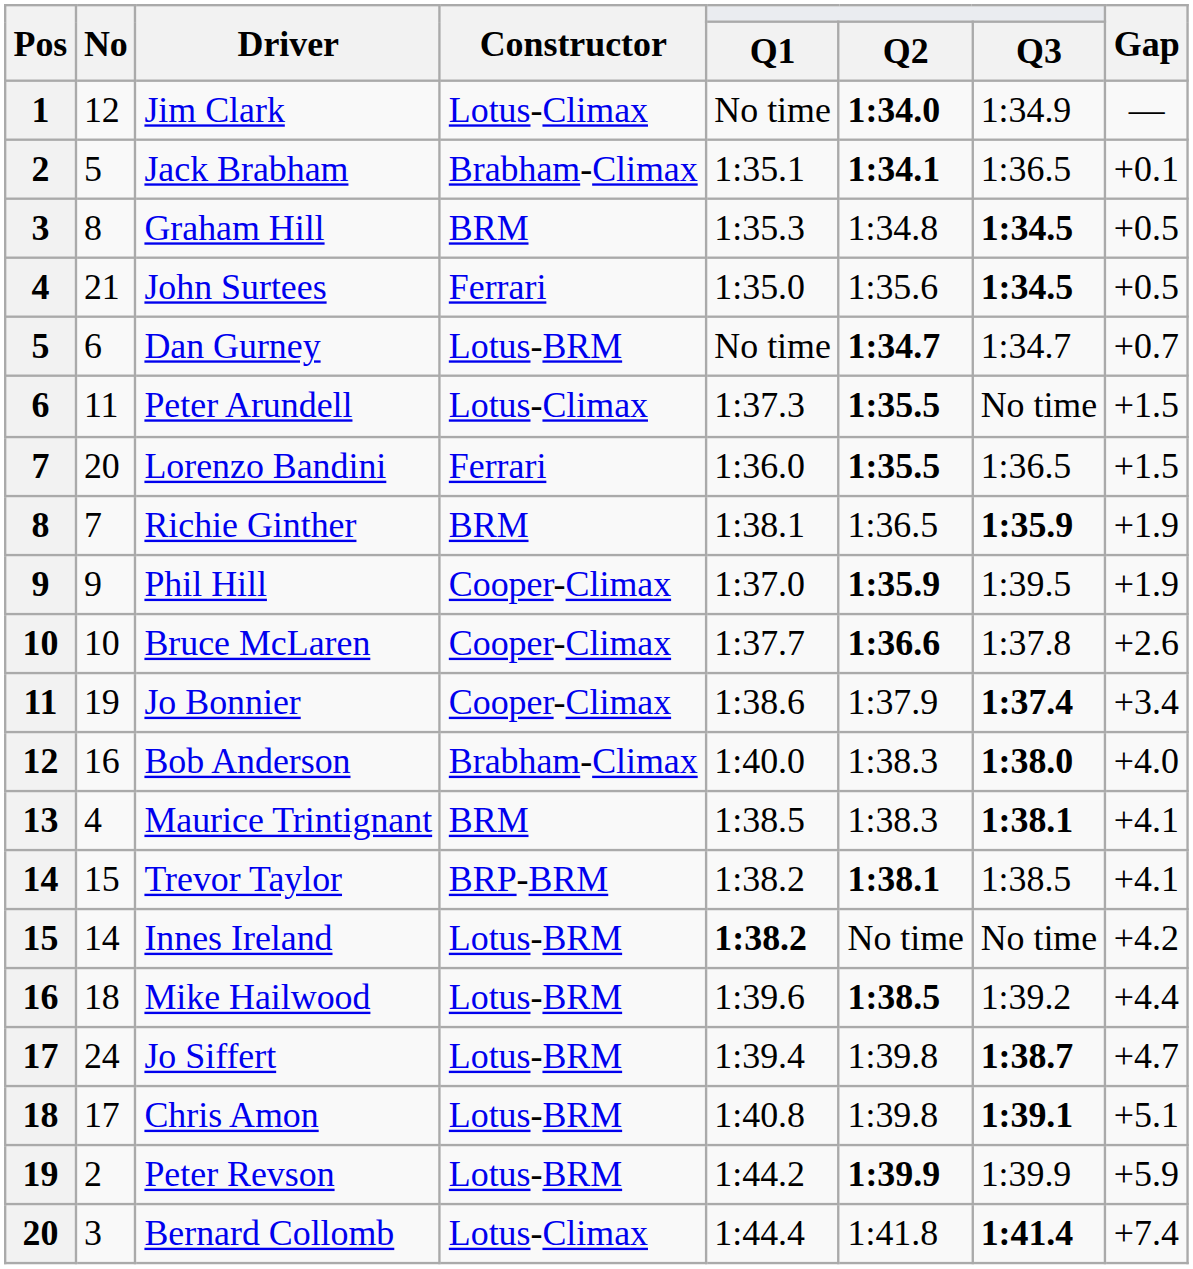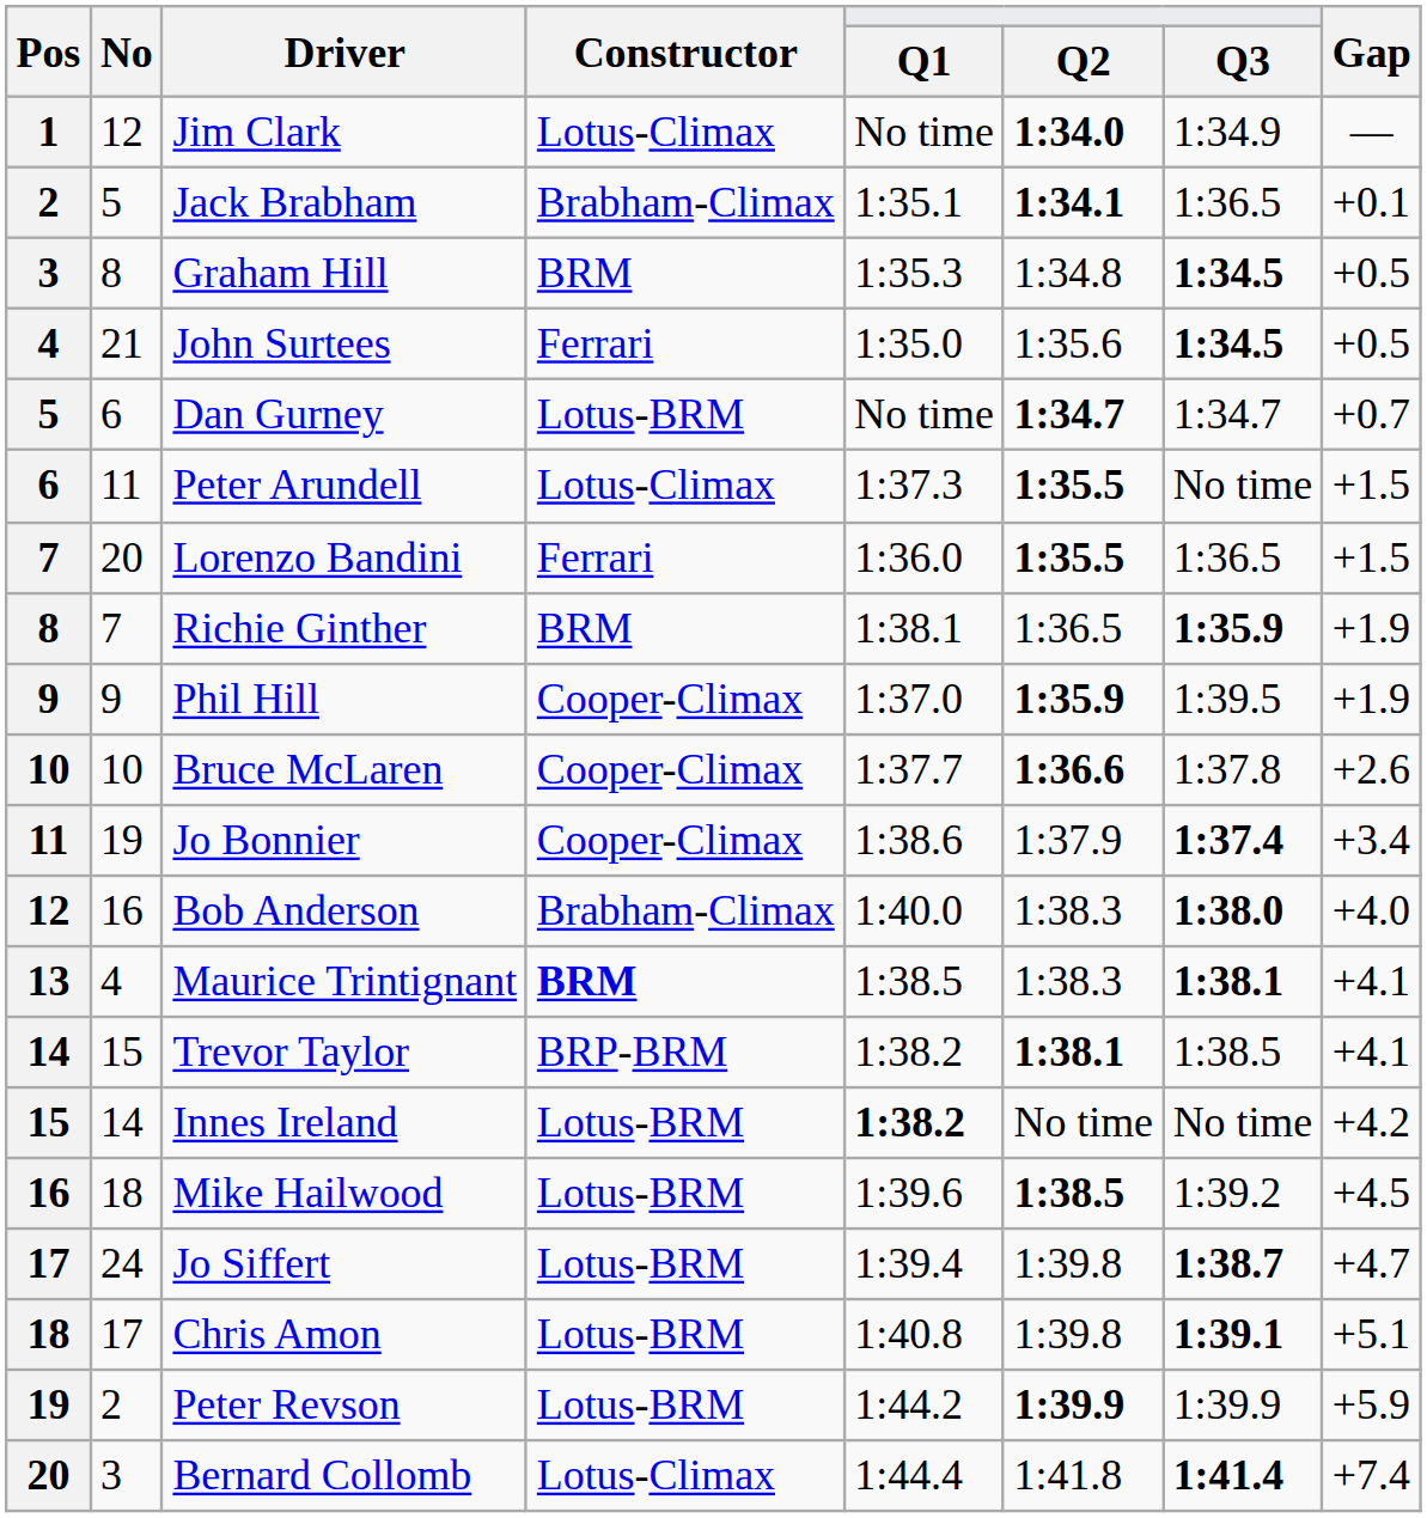 <table class="wikitable sortable" style="font-size: 95%;">
 <tr>
 <th rowspan="2">Pos</th>
 <th rowspan="2">No</th>
 <th rowspan="2">Driver</th>
 <th rowspan="2">Constructor</th>
 <th colspan="3" style="background:#eaecf0; text-align:center;"></th>
 <th rowspan="2">Gap</th>
 </tr>
 <tr>
 <th>Q1</th>
 <th>Q2</th>
 <th>Q3</th>
 </tr>
 <tr>
 <th>1</th>
 <td>12</td>
 <td> <a href='#'>Jim Clark</a></td>
 <td><a href='#'>Lotus</a>-<a href='#'>Climax</a></td>
 <td>No time</td>
 <td><strong>1:34.0</strong></td>
 <td>1:34.9</td>
 <td align="center">—</td>
 </tr>
 <tr>
 <th>2</th>
 <td>5</td>
 <td> <a href='#'>Jack Brabham</a></td>
 <td><a href='#'>Brabham</a>-<a href='#'>Climax</a></td>
 <td>1:35.1</td>
 <td><strong>1:34.1</strong></td>
 <td>1:36.5</td>
 <td>+0.1</td>
 </tr>
 <tr>
 <th>3</th>
 <td>8</td>
 <td> <a href='#'>Graham Hill</a></td>
 <td><a href='#'>BRM</a></td>
 <td>1:35.3</td>
 <td>1:34.8</td>
 <td><strong>1:34.5</strong></td>
 <td>+0.5</td>
 </tr>
 <tr>
 <th>4</th>
 <td>21</td>
 <td> <a href='#'>John Surtees</a></td>
 <td><a href='#'>Ferrari</a></td>
 <td>1:35.0</td>
 <td>1:35.6</td>
 <td><strong>1:34.5</strong></td>
 <td>+0.5</td>
 </tr>
 <tr>
 <th>5</th>
 <td>6</td>
 <td> <a href='#'>Dan Gurney</a></td>
 <td><a href='#'>Lotus</a>-<a href='#'>BRM</a></td>
 <td>No time</td>
 <td><strong>1:34.7</strong></td>
 <td>1:34.7</td>
 <td>+0.7</td>
 </tr>
 <tr>
 <th>6</th>
 <td>11</td>
 <td> <a href='#'>Peter Arundell</a></td>
 <td><a href='#'>Lotus</a>-<a href='#'>Climax</a></td>
 <td>1:37.3</td>
 <td><strong>1:35.5</strong></td>
 <td>No time</td>
 <td>+1.5</td>
 </tr>
 <tr>
 <th>7</th>
 <td>20</td>
 <td> <a href='#'>Lorenzo Bandini</a></td>
 <td><a href='#'>Ferrari</a></td>
 <td>1:36.0</td>
 <td><strong>1:35.5</strong></td>
 <td>1:36.5</td>
 <td>+1.5</td>
 </tr>
 <tr>
 <th>8</th>
 <td>7</td>
 <td> <a href='#'>Richie Ginther</a></td>
 <td><a href='#'>BRM</a></td>
 <td>1:38.1</td>
 <td>1:36.5</td>
 <td><strong>1:35.9</strong></td>
 <td>+1.9</td>
 </tr>
 <tr>
 <th>9</th>
 <td>9</td>
 <td> <a href='#'>Phil Hill</a></td>
 <td><a href='#'>Cooper</a>-<a href='#'>Climax</a></td>
 <td>1:37.0</td>
 <td><strong>1:35.9</strong></td>
 <td>1:39.5</td>
 <td>+1.9</td>
 </tr>
 <tr>
 <th>10</th>
 <td>10</td>
 <td> <a href='#'>Bruce McLaren</a></td>
 <td><a href='#'>Cooper</a>-<a href='#'>Climax</a></td>
 <td>1:37.7</td>
 <td><strong>1:36.6</strong></td>
 <td>1:37.8</td>
 <td>+2.6</td>
 </tr>
 <tr>
 <th>11</th>
 <td>19</td>
 <td> <a href='#'>Jo Bonnier</a></td>
 <td><a href='#'>Cooper</a>-<a href='#'>Climax</a></td>
 <td>1:38.6</td>
 <td>1:37.9</td>
 <td><strong>1:37.4</strong></td>
 <td>+3.4</td>
 </tr>
 <tr>
 <th>12</th>
 <td>16</td>
 <td> <a href='#'>Bob Anderson</a></td>
 <td><a href='#'>Brabham</a>-<a href='#'>Climax</a></td>
 <td>1:40.0</td>
 <td>1:38.3</td>
 <td><strong>1:38.0</strong></td>
 <td>+4.0</td>
 </tr>
 <tr>
 <th>13</th>
 <td>4</td>
 <td> <a href='#'>Maurice Trintignant</a></td>
-<td><a href='#'>BRM</a></td>
+<td><strong><a href='#'>BRM</a></strong></td>
 <td>1:38.5</td>
 <td>1:38.3</td>
 <td><strong>1:38.1</strong></td>
 <td>+4.1</td>
 </tr>
 <tr>
 <th>14</th>
 <td>15</td>
 <td> <a href='#'>Trevor Taylor</a></td>
 <td><a href='#'>BRP</a>-<a href='#'>BRM</a></td>
 <td>1:38.2</td>
 <td><strong>1:38.1</strong></td>
 <td>1:38.5</td>
 <td>+4.1</td>
 </tr>
 <tr>
 <th>15</th>
 <td>14</td>
 <td> <a href='#'>Innes Ireland</a></td>
 <td><a href='#'>Lotus</a>-<a href='#'>BRM</a></td>
 <td><strong>1:38.2</strong></td>
 <td>No time</td>
 <td>No time</td>
 <td>+4.2</td>
 </tr>
 <tr>
 <th>16</th>
 <td>18</td>
 <td> <a href='#'>Mike Hailwood</a></td>
 <td><a href='#'>Lotus</a>-<a href='#'>BRM</a></td>
 <td>1:39.6</td>
 <td><strong>1:38.5</strong></td>
 <td>1:39.2</td>
-<td>+4.4</td>
+<td>+4.5</td>
 </tr>
 <tr>
 <th>17</th>
 <td>24</td>
 <td> <a href='#'>Jo Siffert</a></td>
 <td><a href='#'>Lotus</a>-<a href='#'>BRM</a></td>
 <td>1:39.4</td>
 <td>1:39.8</td>
 <td><strong>1:38.7</strong></td>
 <td>+4.7</td>
 </tr>
 <tr>
 <th>18</th>
 <td>17</td>
 <td> <a href='#'>Chris Amon</a></td>
 <td><a href='#'>Lotus</a>-<a href='#'>BRM</a></td>
 <td>1:40.8</td>
 <td>1:39.8</td>
 <td><strong>1:39.1</strong></td>
 <td>+5.1</td>
 </tr>
 <tr>
 <th>19</th>
 <td>2</td>
 <td> <a href='#'>Peter Revson</a></td>
 <td><a href='#'>Lotus</a>-<a href='#'>BRM</a></td>
 <td>1:44.2</td>
 <td><strong>1:39.9</strong></td>
 <td>1:39.9</td>
 <td>+5.9</td>
 </tr>
 <tr>
 <th>20</th>
 <td>3</td>
 <td> <a href='#'>Bernard Collomb</a></td>
 <td><a href='#'>Lotus</a>-<a href='#'>Climax</a></td>
 <td>1:44.4</td>
 <td>1:41.8</td>
 <td><strong>1:41.4</strong></td>
 <td>+7.4</td>
 </tr>
 </table>
